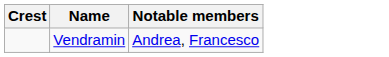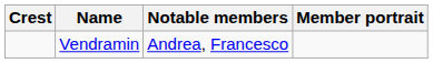 <table class="wikitable">
 <tr>
 <th>Crest</th>
 <th>Name</th>
 <th>Notable members</th>
+<th>Member portrait</th>
 </tr>
 <tr>
 <td style="text-align:center"></td>
 <td style="text-align:center"><a href='#'>Vendramin</a></td>
 <td><a href='#'>Andrea</a>, <a href='#'>Francesco</a></td>
+<td style="text-align:center"></td>
 </tr>
 </table>
